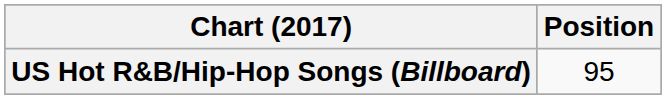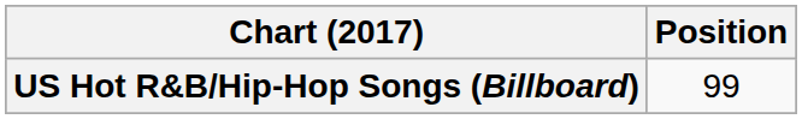 <table class="wikitable plainrowheaders" style="text-align:center">
 <tr>
 <th scope="col">Chart (2017)</th>
 <th scope="col">Position</th>
 </tr>
 <tr>
 <th scope="row">US Hot R&B/Hip-Hop Songs (<em>Billboard</em>)</th>
-<td>95</td>
+<td>99</td>
 </tr>
 </table>
